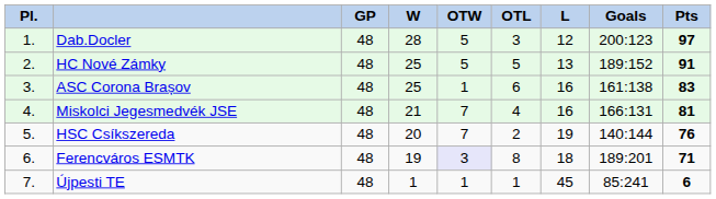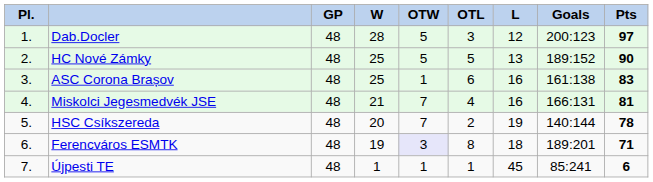 <table class="wikitable" width="60%" style="text-align:center">
 <tr style="font-weight:bold; background-color:#BCD2EE">
 <td width="5%">Pl.</td>
 <td width="30%"></td>
 <td width="5%">GP</td>
 <td width="5%">W</td>
 <td width="5%">OTW</td>
 <td width="5%">OTL</td>
 <td width="5%">L</td>
 <td width="5%">Goals</td>
 <td width="5%">Pts</td>
 </tr>
 <tr bgcolor="#e6fae6" align="center">
 <td>1.</td>
 <td style="text-align: left"> <a href='#'>Dab.Docler</a></td>
 <td>48</td>
 <td>28</td>
 <td>5</td>
 <td>3</td>
 <td>12</td>
 <td>200:123</td>
 <td><strong>97</strong></td>
 </tr>
 <tr bgcolor="#e6fae6" align="center">
 <td>2.</td>
 <td style="text-align: left"> <a href='#'>HC Nové Zámky</a></td>
 <td>48</td>
 <td>25</td>
 <td>5</td>
 <td>5</td>
 <td>13</td>
 <td>189:152</td>
-<td><strong>91</strong></td>
+<td><strong>90</strong></td>
 </tr>
 <tr bgcolor="#e6fae6" align="center">
 <td>3.</td>
 <td style="text-align: left"> <a href='#'>ASC Corona Brașov</a></td>
 <td>48</td>
 <td>25</td>
 <td>1</td>
 <td>6</td>
 <td>16</td>
 <td>161:138</td>
 <td><strong>83</strong></td>
 </tr>
 <tr bgcolor="#e6fae6" align="center">
 <td>4.</td>
 <td style="text-align: left"> <a href='#'>Miskolci Jegesmedvék JSE</a></td>
 <td>48</td>
 <td>21</td>
 <td>7</td>
 <td>4</td>
 <td>16</td>
 <td>166:131</td>
 <td><strong>81</strong></td>
 </tr>
 <tr>
 <td>5.</td>
 <td style="text-align: left"> <a href='#'>HSC Csíkszereda</a></td>
 <td>48</td>
 <td>20</td>
 <td>7</td>
 <td>2</td>
 <td>19</td>
 <td>140:144</td>
-<td><strong>76</strong></td>
+<td><strong>78</strong></td>
 </tr>
 <tr>
 <td>6.</td>
 <td style="text-align: left"> <a href='#'>Ferencváros ESMTK</a></td>
 <td>48</td>
 <td>19</td>
 <td style="background: lavender;">3</td>
 <td>8</td>
 <td>18</td>
 <td>189:201</td>
 <td><strong>71</strong></td>
 </tr>
 <tr>
 <td>7.</td>
 <td style="text-align: left"> <a href='#'>Újpesti TE</a></td>
 <td>48</td>
 <td>1</td>
 <td>1</td>
 <td>1</td>
 <td>45</td>
 <td>85:241</td>
 <td><strong>6</strong></td>
 </tr>
 </table>
